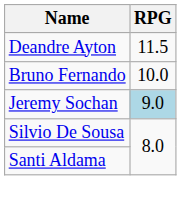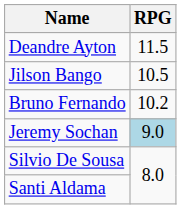 <table class=wikitable>
 <tr>
 <th>Name</th>
 <th>RPG</th>
 </tr>
 <tr>
 <td> <a href='#'>Deandre Ayton</a></td>
 <td align=center>11.5</td>
 </tr>
 <tr>
+<td> <a href='#'>Jilson Bango</a></td>
+<td align=center>10.5</td>
+</tr>
+<tr>
 <td> <a href='#'>Bruno Fernando</a></td>
-<td align=center>10.0</td>
+<td align=center>10.2</td>
 </tr>
 <tr>
 <td> <a href='#'>Jeremy Sochan</a></td>
 <td align=center style="background: lightblue;">9.0</td>
 </tr>
 <tr>
 <td> <a href='#'>Silvio De Sousa</a></td>
 <td align=center rowspan=2>8.0</td>
 </tr>
 <tr>
 <td> <a href='#'>Santi Aldama</a></td>
 </tr>
 </table>
